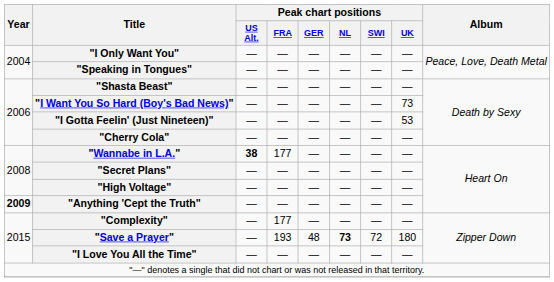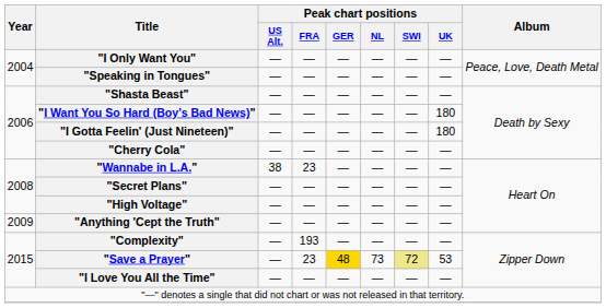 <table class="wikitable plainrowheaders" style="text-align:center;">
 <tr>
 <th scope="col" rowspan="2">Year</th>
 <th scope="col" rowspan="2">Title</th>
 <th scope="col" colspan="6">Peak chart positions</th>
 <th scope="col" rowspan="2">Album</th>
 </tr>
 <tr>
 <th scope="col" style="width:3em;font-size:85%;"><a href='#'>US<br>Alt.</a><br></th>
 <th scope="col" style="width:3em;font-size:85%;"><a href='#'>FRA</a><br></th>
 <th scope="col" style="width:3em;font-size:85%;"><a href='#'>GER</a><br></th>
 <th scope="col" style="width:3em;font-size:85%;"><a href='#'>NL</a><br></th>
 <th scope="col" style="width:3em;font-size:85%;"><a href='#'>SWI</a><br></th>
 <th scope="col" style="width:3em;font-size:85%;"><a href='#'>UK</a><br></th>
 </tr>
 <tr>
 <td rowspan="2">2004</td>
 <th scope="row">"I Only Want You"</th>
 <td>—</td>
 <td>—</td>
 <td>—</td>
 <td>—</td>
 <td>—</td>
 <td>—</td>
 <td rowspan="2"><em>Peace, Love, Death Metal</em></td>
 </tr>
 <tr>
 <th scope="row">"Speaking in Tongues"</th>
 <td>—</td>
 <td>—</td>
 <td>—</td>
 <td>—</td>
 <td>—</td>
 <td>—</td>
 </tr>
 <tr>
 <td rowspan="4">2006</td>
 <th scope="row">"Shasta Beast"</th>
 <td>—</td>
 <td>—</td>
 <td>—</td>
 <td>—</td>
 <td>—</td>
 <td>—</td>
 <td rowspan="4"><em>Death by Sexy</em></td>
 </tr>
 <tr>
 <th scope="row">"<a href='#'>I Want You So Hard (Boy's Bad News)</a>"</th>
 <td>—</td>
 <td>—</td>
 <td>—</td>
 <td>—</td>
 <td>—</td>
-<td>73</td>
+<td>180</td>
 </tr>
 <tr>
 <th scope="row">"I Gotta Feelin' (Just Nineteen)"</th>
 <td>—</td>
 <td>—</td>
 <td>—</td>
 <td>—</td>
 <td>—</td>
-<td>53</td>
+<td>180</td>
 </tr>
 <tr>
 <th scope="row">"Cherry Cola"</th>
 <td>—</td>
 <td>—</td>
 <td>—</td>
 <td>—</td>
 <td>—</td>
 <td>—</td>
 </tr>
 <tr>
 <td rowspan="3">2008</td>
 <th scope="row">"<a href='#'>Wannabe in L.A.</a>"</th>
-<td><strong>38</strong></td>
-<td>177</td>
+<td>38</td>
+<td>23</td>
 <td>—</td>
 <td>—</td>
 <td>—</td>
 <td>—</td>
 <td rowspan="4"><em>Heart On</em></td>
 </tr>
 <tr>
 <th scope="row">"Secret Plans"</th>
 <td>—</td>
 <td>—</td>
 <td>—</td>
 <td>—</td>
 <td>—</td>
 <td>—</td>
 </tr>
 <tr>
 <th scope="row">"High Voltage"</th>
 <td>—</td>
 <td>—</td>
 <td>—</td>
 <td>—</td>
 <td>—</td>
 <td>—</td>
 </tr>
 <tr>
-<td><strong>2009</strong></td>
+<td>2009</td>
 <th scope="row">"Anything 'Cept the Truth"</th>
 <td>—</td>
 <td>—</td>
 <td>—</td>
 <td>—</td>
 <td>—</td>
 <td>—</td>
 </tr>
 <tr>
 <td rowspan="3">2015</td>
 <th scope="row">"Complexity"</th>
 <td>—</td>
-<td>177</td>
+<td>193</td>
 <td>—</td>
 <td>—</td>
 <td>—</td>
 <td>—</td>
 <td rowspan="3"><em>Zipper Down</em></td>
 </tr>
 <tr>
 <th scope="row">"<a href='#'>Save a Prayer</a>"</th>
 <td>—</td>
-<td>193</td>
-<td>48</td>
-<td><strong>73</strong></td>
-<td>72</td>
-<td>180</td>
+<td>23</td>
+<td style="background: gold;">48</td>
+<td>73</td>
+<td style="background: khaki;">72</td>
+<td>53</td>
 </tr>
 <tr>
 <th scope="row">"I Love You All the Time"</th>
 <td>—</td>
 <td>—</td>
 <td>—</td>
 <td>—</td>
 <td>—</td>
 <td>—</td>
 </tr>
 <tr>
 <td colspan="20" style="font-size:85%">"—" denotes a single that did not chart or was not released in that territory.</td>
 </tr>
 <tr>
 </tr>
 </table>
